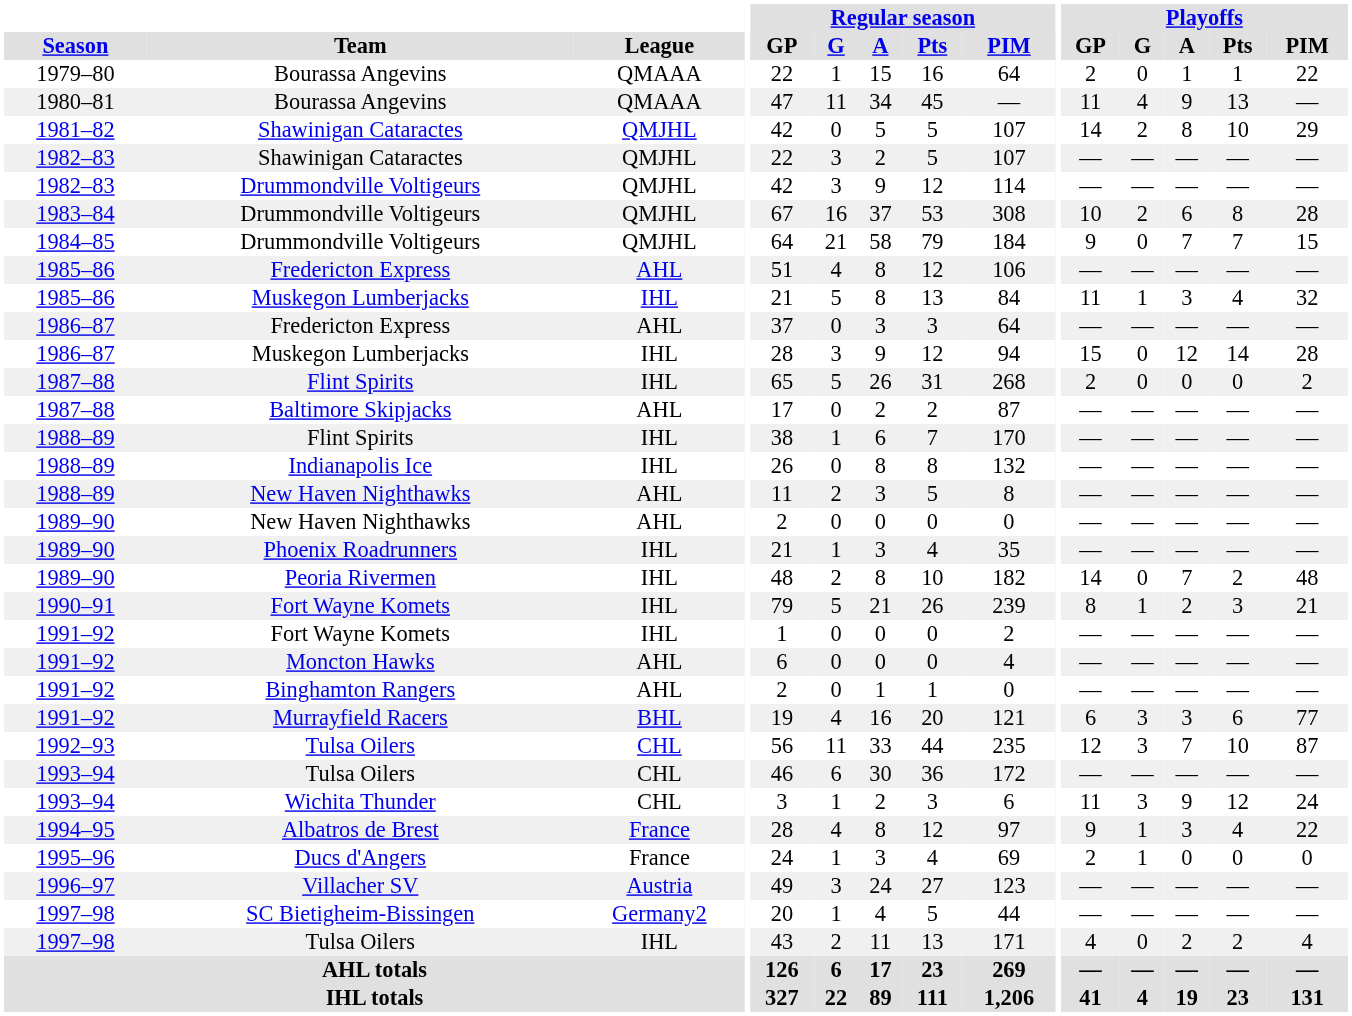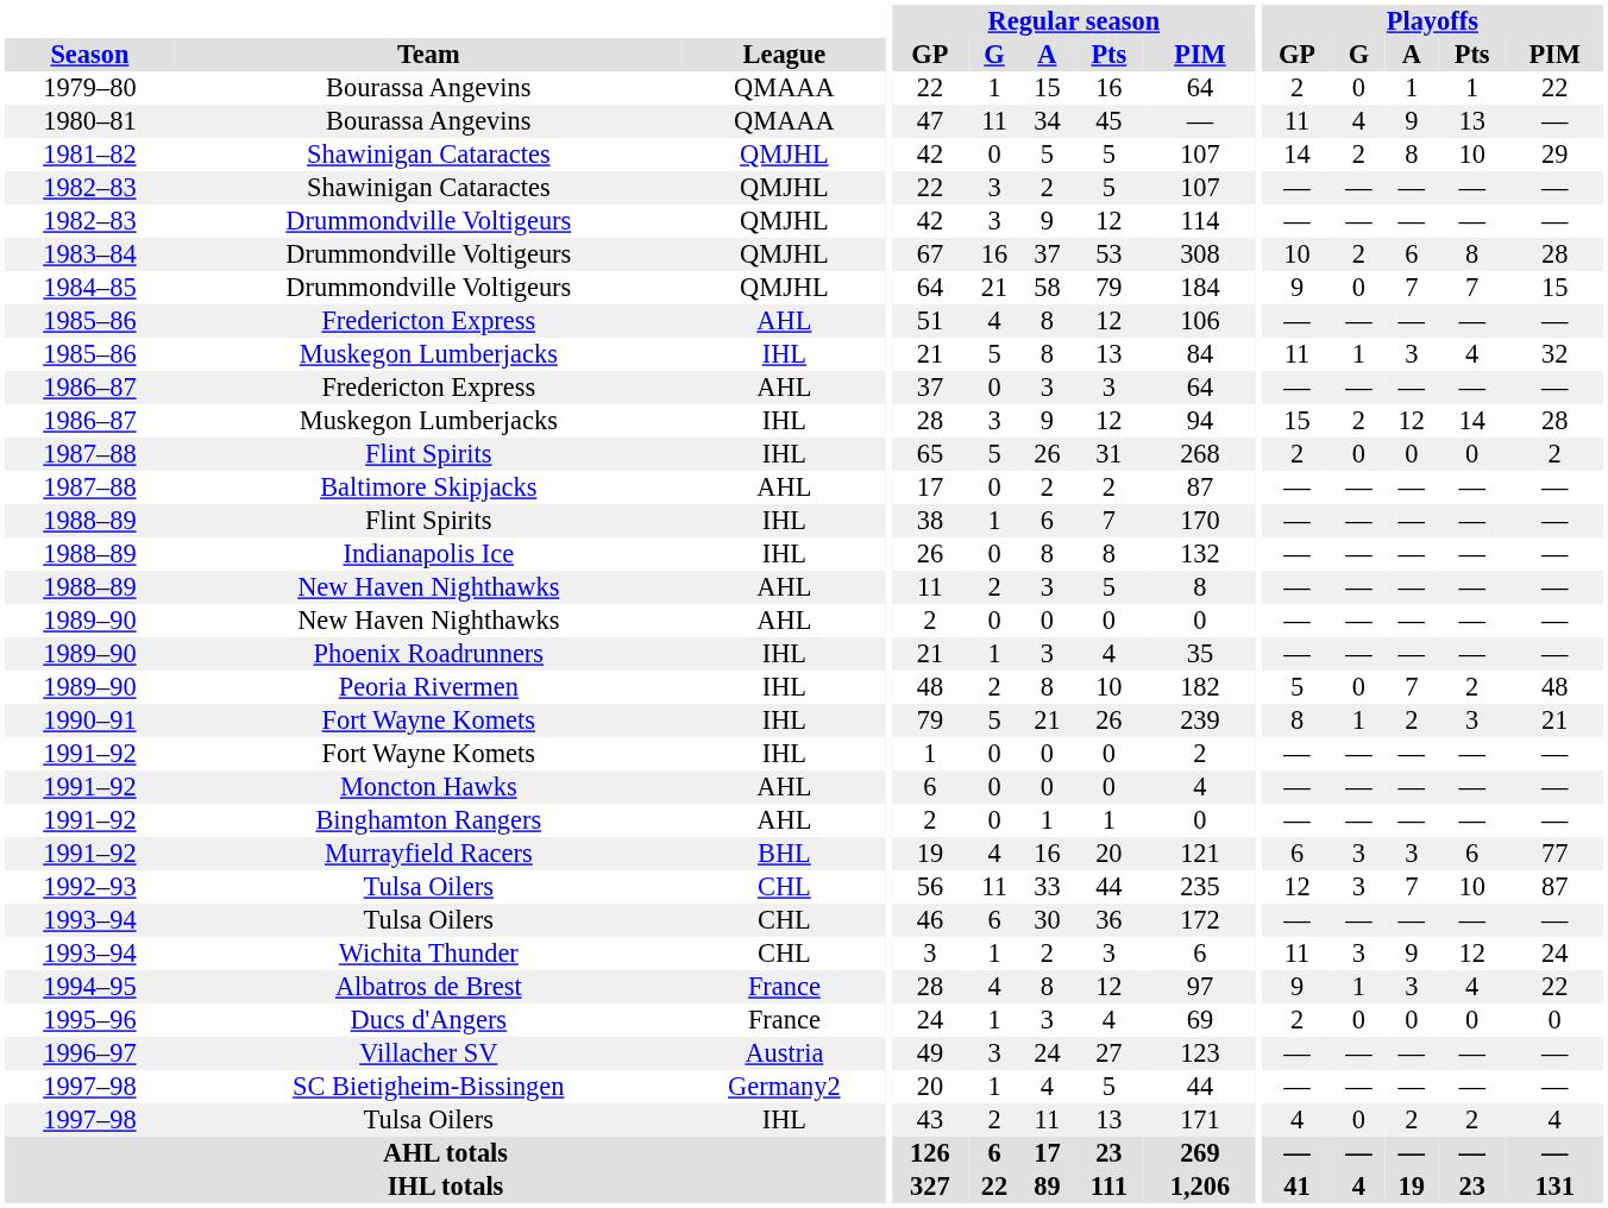 <table border="0" cellpadding="1" cellspacing="0" style="text-align:center; width:60em">
 <tr bgcolor="#e0e0e0">
 <th colspan="3" bgcolor="#ffffff"></th>
 <th rowspan="99" bgcolor="#ffffff"></th>
 <th colspan="5"><a href='#'>Regular season</a></th>
 <th rowspan="99" bgcolor="#ffffff"></th>
 <th colspan="5"><a href='#'>Playoffs</a></th>
 </tr>
 <tr bgcolor="#e0e0e0">
 <th><a href='#'>Season</a></th>
 <th>Team</th>
 <th>League</th>
 <th>GP</th>
 <th><a href='#'>G</a></th>
 <th><a href='#'>A</a></th>
 <th><a href='#'>Pts</a></th>
 <th><a href='#'>PIM</a></th>
 <th>GP</th>
 <th>G</th>
 <th>A</th>
 <th>Pts</th>
 <th>PIM</th>
 </tr>
 <tr>
 <td>1979–80</td>
 <td>Bourassa Angevins</td>
 <td>QMAAA</td>
 <td>22</td>
 <td>1</td>
 <td>15</td>
 <td>16</td>
 <td>64</td>
 <td>2</td>
 <td>0</td>
 <td>1</td>
 <td>1</td>
 <td>22</td>
 </tr>
 <tr bgcolor="#f0f0f0">
 <td>1980–81</td>
 <td>Bourassa Angevins</td>
 <td>QMAAA</td>
 <td>47</td>
 <td>11</td>
 <td>34</td>
 <td>45</td>
 <td>—</td>
 <td>11</td>
 <td>4</td>
 <td>9</td>
 <td>13</td>
 <td>—</td>
 </tr>
 <tr>
 <td><a href='#'>1981–82</a></td>
 <td><a href='#'>Shawinigan Cataractes</a></td>
 <td><a href='#'>QMJHL</a></td>
 <td>42</td>
 <td>0</td>
 <td>5</td>
 <td>5</td>
 <td>107</td>
 <td>14</td>
 <td>2</td>
 <td>8</td>
 <td>10</td>
 <td>29</td>
 </tr>
 <tr bgcolor="#f0f0f0">
 <td><a href='#'>1982–83</a></td>
 <td>Shawinigan Cataractes</td>
 <td>QMJHL</td>
 <td>22</td>
 <td>3</td>
 <td>2</td>
 <td>5</td>
 <td>107</td>
 <td>—</td>
 <td>—</td>
 <td>—</td>
 <td>—</td>
 <td>—</td>
 </tr>
 <tr>
 <td><a href='#'>1982–83</a></td>
 <td><a href='#'>Drummondville Voltigeurs</a></td>
 <td>QMJHL</td>
 <td>42</td>
 <td>3</td>
 <td>9</td>
 <td>12</td>
 <td>114</td>
 <td>—</td>
 <td>—</td>
 <td>—</td>
 <td>—</td>
 <td>—</td>
 </tr>
 <tr bgcolor="#f0f0f0">
 <td><a href='#'>1983–84</a></td>
 <td>Drummondville Voltigeurs</td>
 <td>QMJHL</td>
 <td>67</td>
 <td>16</td>
 <td>37</td>
 <td>53</td>
 <td>308</td>
 <td>10</td>
 <td>2</td>
 <td>6</td>
 <td>8</td>
 <td>28</td>
 </tr>
 <tr>
 <td><a href='#'>1984–85</a></td>
 <td>Drummondville Voltigeurs</td>
 <td>QMJHL</td>
 <td>64</td>
 <td>21</td>
 <td>58</td>
 <td>79</td>
 <td>184</td>
 <td>9</td>
 <td>0</td>
 <td>7</td>
 <td>7</td>
 <td>15</td>
 </tr>
 <tr bgcolor="#f0f0f0">
 <td><a href='#'>1985–86</a></td>
 <td><a href='#'>Fredericton Express</a></td>
 <td><a href='#'>AHL</a></td>
 <td>51</td>
 <td>4</td>
 <td>8</td>
 <td>12</td>
 <td>106</td>
 <td>—</td>
 <td>—</td>
 <td>—</td>
 <td>—</td>
 <td>—</td>
 </tr>
 <tr>
 <td><a href='#'>1985–86</a></td>
 <td><a href='#'>Muskegon Lumberjacks</a></td>
 <td><a href='#'>IHL</a></td>
 <td>21</td>
 <td>5</td>
 <td>8</td>
 <td>13</td>
 <td>84</td>
 <td>11</td>
 <td>1</td>
 <td>3</td>
 <td>4</td>
 <td>32</td>
 </tr>
 <tr bgcolor="#f0f0f0">
 <td><a href='#'>1986–87</a></td>
 <td>Fredericton Express</td>
 <td>AHL</td>
 <td>37</td>
 <td>0</td>
 <td>3</td>
 <td>3</td>
 <td>64</td>
 <td>—</td>
 <td>—</td>
 <td>—</td>
 <td>—</td>
 <td>—</td>
 </tr>
 <tr>
 <td><a href='#'>1986–87</a></td>
 <td>Muskegon Lumberjacks</td>
 <td>IHL</td>
 <td>28</td>
 <td>3</td>
 <td>9</td>
 <td>12</td>
 <td>94</td>
 <td>15</td>
-<td>0</td>
+<td>2</td>
 <td>12</td>
 <td>14</td>
 <td>28</td>
 </tr>
 <tr bgcolor="#f0f0f0">
 <td><a href='#'>1987–88</a></td>
 <td><a href='#'>Flint Spirits</a></td>
 <td>IHL</td>
 <td>65</td>
 <td>5</td>
 <td>26</td>
 <td>31</td>
 <td>268</td>
 <td>2</td>
 <td>0</td>
 <td>0</td>
 <td>0</td>
 <td>2</td>
 </tr>
 <tr>
 <td><a href='#'>1987–88</a></td>
 <td><a href='#'>Baltimore Skipjacks</a></td>
 <td>AHL</td>
 <td>17</td>
 <td>0</td>
 <td>2</td>
 <td>2</td>
 <td>87</td>
 <td>—</td>
 <td>—</td>
 <td>—</td>
 <td>—</td>
 <td>—</td>
 </tr>
 <tr bgcolor="#f0f0f0">
 <td><a href='#'>1988–89</a></td>
 <td>Flint Spirits</td>
 <td>IHL</td>
 <td>38</td>
 <td>1</td>
 <td>6</td>
 <td>7</td>
 <td>170</td>
 <td>—</td>
 <td>—</td>
 <td>—</td>
 <td>—</td>
 <td>—</td>
 </tr>
 <tr>
 <td><a href='#'>1988–89</a></td>
 <td><a href='#'>Indianapolis Ice</a></td>
 <td>IHL</td>
 <td>26</td>
 <td>0</td>
 <td>8</td>
 <td>8</td>
 <td>132</td>
 <td>—</td>
 <td>—</td>
 <td>—</td>
 <td>—</td>
 <td>—</td>
 </tr>
 <tr bgcolor="#f0f0f0">
 <td><a href='#'>1988–89</a></td>
 <td><a href='#'>New Haven Nighthawks</a></td>
 <td>AHL</td>
 <td>11</td>
 <td>2</td>
 <td>3</td>
 <td>5</td>
 <td>8</td>
 <td>—</td>
 <td>—</td>
 <td>—</td>
 <td>—</td>
 <td>—</td>
 </tr>
 <tr>
 <td><a href='#'>1989–90</a></td>
 <td>New Haven Nighthawks</td>
 <td>AHL</td>
 <td>2</td>
 <td>0</td>
 <td>0</td>
 <td>0</td>
 <td>0</td>
 <td>—</td>
 <td>—</td>
 <td>—</td>
 <td>—</td>
 <td>—</td>
 </tr>
 <tr bgcolor="#f0f0f0">
 <td><a href='#'>1989–90</a></td>
 <td><a href='#'>Phoenix Roadrunners</a></td>
 <td>IHL</td>
 <td>21</td>
 <td>1</td>
 <td>3</td>
 <td>4</td>
 <td>35</td>
 <td>—</td>
 <td>—</td>
 <td>—</td>
 <td>—</td>
 <td>—</td>
 </tr>
 <tr>
 <td><a href='#'>1989–90</a></td>
 <td><a href='#'>Peoria Rivermen</a></td>
 <td>IHL</td>
 <td>48</td>
 <td>2</td>
 <td>8</td>
 <td>10</td>
 <td>182</td>
-<td>14</td>
+<td>5</td>
 <td>0</td>
 <td>7</td>
 <td>2</td>
 <td>48</td>
 </tr>
 <tr bgcolor="#f0f0f0">
 <td><a href='#'>1990–91</a></td>
 <td><a href='#'>Fort Wayne Komets</a></td>
 <td>IHL</td>
 <td>79</td>
 <td>5</td>
 <td>21</td>
 <td>26</td>
 <td>239</td>
 <td>8</td>
 <td>1</td>
 <td>2</td>
 <td>3</td>
 <td>21</td>
 </tr>
 <tr>
 <td><a href='#'>1991–92</a></td>
 <td>Fort Wayne Komets</td>
 <td>IHL</td>
 <td>1</td>
 <td>0</td>
 <td>0</td>
 <td>0</td>
 <td>2</td>
 <td>—</td>
 <td>—</td>
 <td>—</td>
 <td>—</td>
 <td>—</td>
 </tr>
 <tr bgcolor="#f0f0f0">
 <td><a href='#'>1991–92</a></td>
 <td><a href='#'>Moncton Hawks</a></td>
 <td>AHL</td>
 <td>6</td>
 <td>0</td>
 <td>0</td>
 <td>0</td>
 <td>4</td>
 <td>—</td>
 <td>—</td>
 <td>—</td>
 <td>—</td>
 <td>—</td>
 </tr>
 <tr>
 <td><a href='#'>1991–92</a></td>
 <td><a href='#'>Binghamton Rangers</a></td>
 <td>AHL</td>
 <td>2</td>
 <td>0</td>
 <td>1</td>
 <td>1</td>
 <td>0</td>
 <td>—</td>
 <td>—</td>
 <td>—</td>
 <td>—</td>
 <td>—</td>
 </tr>
 <tr bgcolor="#f0f0f0">
 <td><a href='#'>1991–92</a></td>
 <td><a href='#'>Murrayfield Racers</a></td>
 <td><a href='#'>BHL</a></td>
 <td>19</td>
 <td>4</td>
 <td>16</td>
 <td>20</td>
 <td>121</td>
 <td>6</td>
 <td>3</td>
 <td>3</td>
 <td>6</td>
 <td>77</td>
 </tr>
 <tr>
 <td><a href='#'>1992–93</a></td>
 <td><a href='#'>Tulsa Oilers</a></td>
 <td><a href='#'>CHL</a></td>
 <td>56</td>
 <td>11</td>
 <td>33</td>
 <td>44</td>
 <td>235</td>
 <td>12</td>
 <td>3</td>
 <td>7</td>
 <td>10</td>
 <td>87</td>
 </tr>
 <tr bgcolor="#f0f0f0">
 <td><a href='#'>1993–94</a></td>
 <td>Tulsa Oilers</td>
 <td>CHL</td>
 <td>46</td>
 <td>6</td>
 <td>30</td>
 <td>36</td>
 <td>172</td>
 <td>—</td>
 <td>—</td>
 <td>—</td>
 <td>—</td>
 <td>—</td>
 </tr>
 <tr>
 <td><a href='#'>1993–94</a></td>
 <td><a href='#'>Wichita Thunder</a></td>
 <td>CHL</td>
 <td>3</td>
 <td>1</td>
 <td>2</td>
 <td>3</td>
 <td>6</td>
 <td>11</td>
 <td>3</td>
 <td>9</td>
 <td>12</td>
 <td>24</td>
 </tr>
 <tr bgcolor="#f0f0f0">
 <td><a href='#'>1994–95</a></td>
 <td><a href='#'>Albatros de Brest</a></td>
 <td><a href='#'>France</a></td>
 <td>28</td>
 <td>4</td>
 <td>8</td>
 <td>12</td>
 <td>97</td>
 <td>9</td>
 <td>1</td>
 <td>3</td>
 <td>4</td>
 <td>22</td>
 </tr>
 <tr>
 <td><a href='#'>1995–96</a></td>
 <td><a href='#'>Ducs d'Angers</a></td>
 <td>France</td>
 <td>24</td>
 <td>1</td>
 <td>3</td>
 <td>4</td>
 <td>69</td>
 <td>2</td>
-<td>1</td>
+<td>0</td>
 <td>0</td>
 <td>0</td>
 <td>0</td>
 </tr>
 <tr bgcolor="#f0f0f0">
 <td><a href='#'>1996–97</a></td>
 <td><a href='#'>Villacher SV</a></td>
 <td><a href='#'>Austria</a></td>
 <td>49</td>
 <td>3</td>
 <td>24</td>
 <td>27</td>
 <td>123</td>
 <td>—</td>
 <td>—</td>
 <td>—</td>
 <td>—</td>
 <td>—</td>
 </tr>
 <tr>
 <td><a href='#'>1997–98</a></td>
 <td><a href='#'>SC Bietigheim-Bissingen</a></td>
 <td><a href='#'>Germany2</a></td>
 <td>20</td>
 <td>1</td>
 <td>4</td>
 <td>5</td>
 <td>44</td>
 <td>—</td>
 <td>—</td>
 <td>—</td>
 <td>—</td>
 <td>—</td>
 </tr>
 <tr bgcolor="#f0f0f0">
 <td><a href='#'>1997–98</a></td>
 <td>Tulsa Oilers</td>
 <td>IHL</td>
 <td>43</td>
 <td>2</td>
 <td>11</td>
 <td>13</td>
 <td>171</td>
 <td>4</td>
 <td>0</td>
 <td>2</td>
 <td>2</td>
 <td>4</td>
 </tr>
 <tr>
 </tr>
 <tr ALIGN="center" bgcolor="#e0e0e0">
 <th colspan="3">AHL totals</th>
 <th ALIGN="center">126</th>
 <th ALIGN="center">6</th>
 <th ALIGN="center">17</th>
 <th ALIGN="center">23</th>
 <th ALIGN="center">269</th>
 <th ALIGN="center">—</th>
 <th ALIGN="center">—</th>
 <th ALIGN="center">—</th>
 <th ALIGN="center">—</th>
 <th ALIGN="center">—</th>
 </tr>
 <tr>
 </tr>
 <tr ALIGN="center" bgcolor="#e0e0e0">
 <th colspan="3">IHL totals</th>
 <th ALIGN="center">327</th>
 <th ALIGN="center">22</th>
 <th ALIGN="center">89</th>
 <th ALIGN="center">111</th>
 <th ALIGN="center">1,206</th>
 <th ALIGN="center">41</th>
 <th ALIGN="center">4</th>
 <th ALIGN="center">19</th>
 <th ALIGN="center">23</th>
 <th ALIGN="center">131</th>
 </tr>
 </table>
